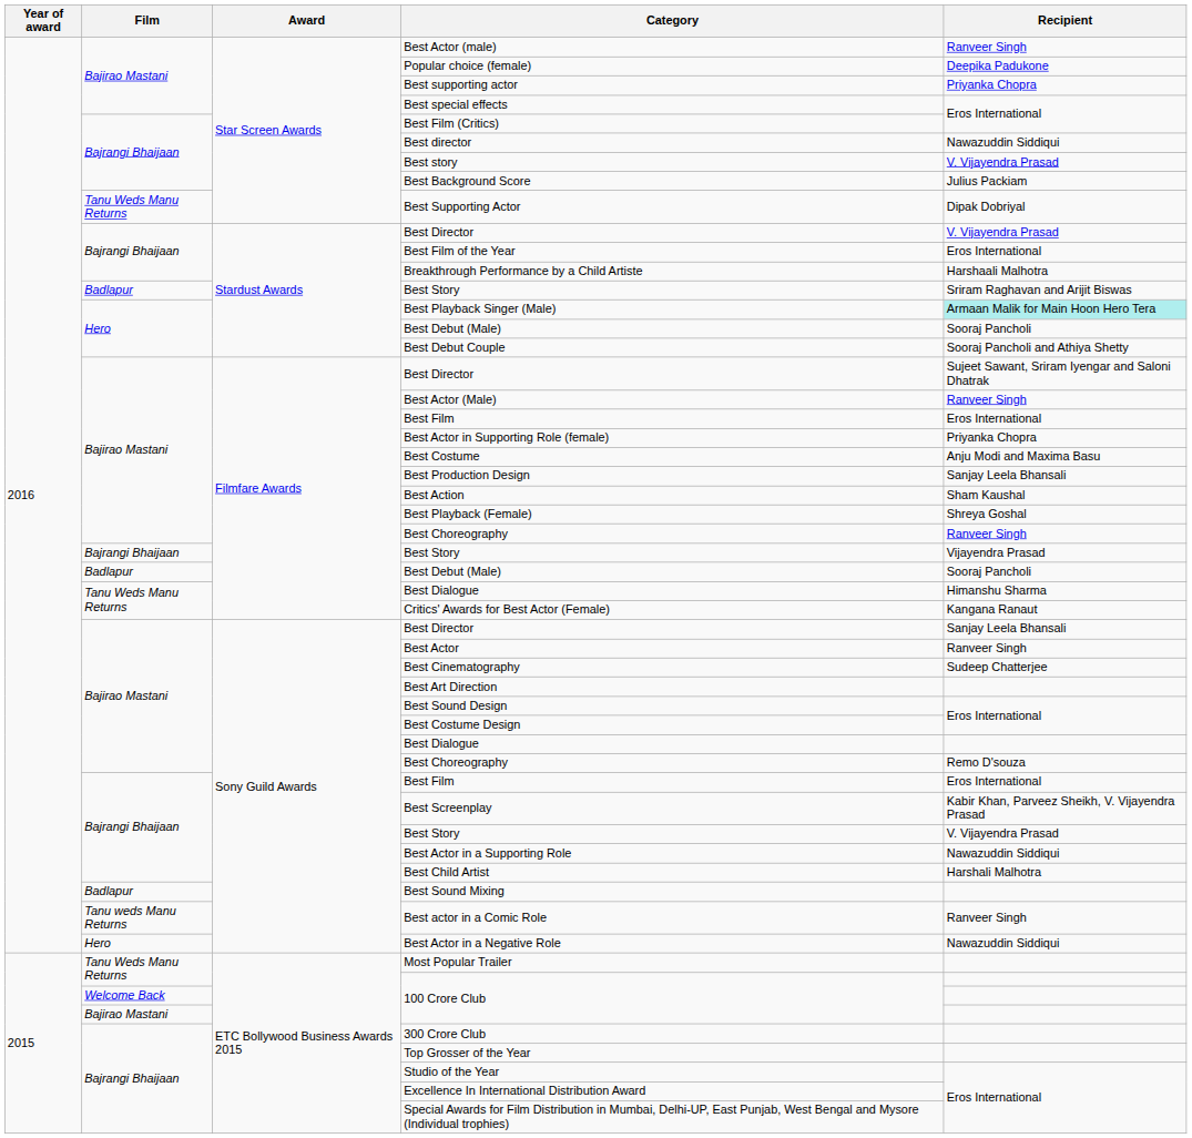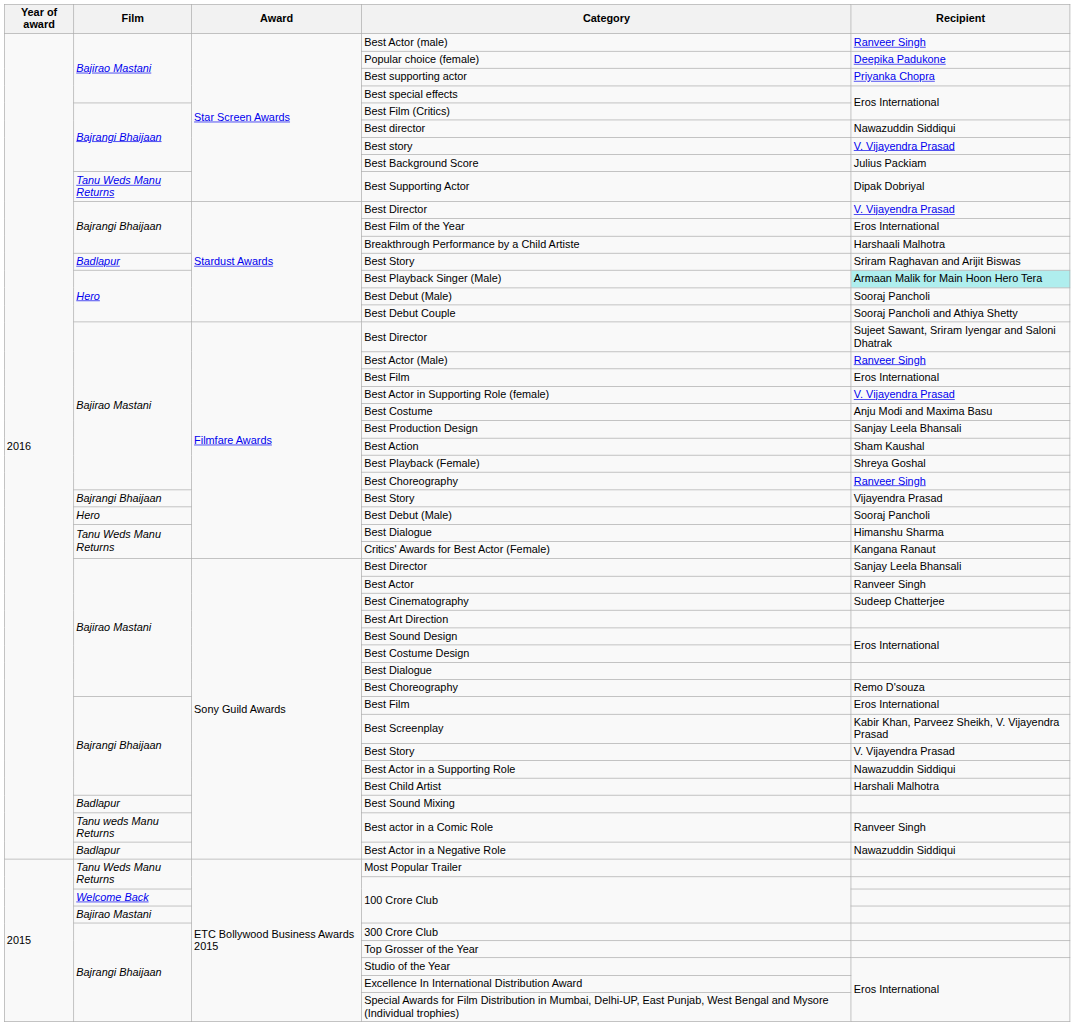 <table class="wikitable">
 <tr>
 <th><strong>Year of award</strong></th>
 <th><strong>Film</strong></th>
 <th><strong>Award</strong></th>
 <th><strong>Category</strong></th>
 <th><strong>Recipient</strong></th>
 </tr>
 <tr>
 <td rowspan="45">2016</td>
 <td rowspan="4"><em><a href='#'>Bajirao Mastani</a></em></td>
 <td rowspan="9"><a href='#'>Star Screen Awards</a></td>
 <td>Best Actor (male)</td>
 <td><a href='#'>Ranveer Singh</a></td>
 </tr>
 <tr>
 <td>Popular choice (female)</td>
 <td><a href='#'>Deepika Padukone</a></td>
 </tr>
 <tr>
 <td>Best supporting actor</td>
 <td><a href='#'>Priyanka Chopra</a></td>
 </tr>
 <tr>
 <td>Best special effects</td>
 <td rowspan="2">Eros International</td>
 </tr>
 <tr>
 <td rowspan="4"><em><a href='#'>Bajrangi Bhaijaan</a></em></td>
 <td>Best Film (Critics)</td>
 </tr>
 <tr>
 <td>Best director</td>
 <td>Nawazuddin Siddiqui</td>
 </tr>
 <tr>
 <td>Best story</td>
 <td><a href='#'>V. Vijayendra Prasad</a></td>
 </tr>
 <tr>
 <td>Best Background Score</td>
 <td>Julius Packiam</td>
 </tr>
 <tr>
 <td><em><a href='#'>Tanu Weds Manu Returns</a></em></td>
 <td>Best Supporting Actor</td>
 <td>Dipak Dobriyal</td>
 </tr>
 <tr>
 <td rowspan="3"><em>Bajrangi Bhaijaan</em></td>
 <td rowspan="7"><a href='#'>Stardust Awards</a></td>
 <td>Best Director</td>
 <td><a href='#'>V. Vijayendra Prasad</a></td>
 </tr>
 <tr>
 <td>Best Film of the Year</td>
 <td>Eros International</td>
 </tr>
 <tr>
 <td>Breakthrough Performance by a Child Artiste</td>
 <td>Harshaali Malhotra</td>
 </tr>
 <tr>
 <td><em><a href='#'>Badlapur</a></em></td>
 <td>Best Story</td>
 <td>Sriram Raghavan and Arijit Biswas</td>
 </tr>
 <tr>
 <td rowspan="3"><em><a href='#'>Hero</a></em></td>
 <td>Best Playback Singer (Male)</td>
 <td style="background: paleturquoise;">Armaan Malik for Main Hoon Hero Tera</td>
 </tr>
 <tr>
 <td>Best Debut (Male)</td>
 <td>Sooraj Pancholi</td>
 </tr>
 <tr>
 <td>Best Debut Couple</td>
 <td>Sooraj Pancholi and Athiya Shetty</td>
 </tr>
 <tr>
 <td rowspan="9"><em>Bajirao Mastani</em></td>
 <td rowspan="13"><a href='#'>Filmfare Awards</a></td>
 <td>Best Director</td>
 <td>Sujeet Sawant, Sriram Iyengar and Saloni Dhatrak</td>
 </tr>
 <tr>
 <td>Best Actor (Male)</td>
 <td><a href='#'>Ranveer Singh</a></td>
 </tr>
 <tr>
 <td>Best Film</td>
 <td>Eros International</td>
 </tr>
 <tr>
 <td>Best Actor in Supporting Role (female)</td>
-<td>Priyanka Chopra</td>
+<td><a href='#'>V. Vijayendra Prasad</a></td>
 </tr>
 <tr>
 <td>Best Costume</td>
 <td>Anju Modi and Maxima Basu</td>
 </tr>
 <tr>
 <td>Best Production Design</td>
 <td>Sanjay Leela Bhansali</td>
 </tr>
 <tr>
 <td>Best Action</td>
 <td>Sham Kaushal</td>
 </tr>
 <tr>
 <td>Best Playback (Female)</td>
 <td>Shreya Goshal</td>
 </tr>
 <tr>
 <td>Best Choreography</td>
 <td><a href='#'>Ranveer Singh</a></td>
 </tr>
 <tr>
 <td><em>Bajrangi Bhaijaan</em></td>
 <td>Best Story</td>
 <td>Vijayendra Prasad</td>
 </tr>
 <tr>
-<td><em>Badlapur</em></td>
+<td><em>Hero</em></td>
 <td>Best Debut (Male)</td>
 <td>Sooraj Pancholi</td>
 </tr>
 <tr>
 <td rowspan="2"><em>Tanu Weds Manu Returns</em></td>
 <td>Best Dialogue</td>
 <td>Himanshu Sharma</td>
 </tr>
 <tr>
 <td>Critics' Awards for Best Actor (Female)</td>
 <td>Kangana Ranaut</td>
 </tr>
 <tr>
 <td rowspan="8"><em>Bajirao Mastani</em></td>
 <td rowspan="16">Sony Guild Awards</td>
 <td>Best Director</td>
 <td>Sanjay Leela Bhansali</td>
 </tr>
 <tr>
 <td>Best Actor</td>
 <td>Ranveer Singh</td>
 </tr>
 <tr>
 <td>Best Cinematography</td>
 <td>Sudeep Chatterjee</td>
 </tr>
 <tr>
 <td>Best Art Direction</td>
 <td></td>
 </tr>
 <tr>
 <td>Best Sound Design</td>
 <td rowspan="2">Eros International</td>
 </tr>
 <tr>
 <td>Best Costume Design</td>
 </tr>
 <tr>
 <td>Best Dialogue</td>
 <td></td>
 </tr>
 <tr>
 <td>Best Choreography</td>
 <td>Remo D'souza</td>
 </tr>
 <tr>
 <td rowspan="5"><em>Bajrangi Bhaijaan</em></td>
 <td>Best Film</td>
 <td>Eros International</td>
 </tr>
 <tr>
 <td>Best Screenplay</td>
 <td>Kabir Khan, Parveez Sheikh, V. Vijayendra Prasad</td>
 </tr>
 <tr>
 <td>Best Story</td>
 <td>V. Vijayendra Prasad</td>
 </tr>
 <tr>
 <td>Best Actor in a Supporting Role</td>
 <td>Nawazuddin Siddiqui</td>
 </tr>
 <tr>
 <td>Best Child Artist</td>
 <td>Harshali Malhotra</td>
 </tr>
 <tr>
 <td><em>Badlapur</em></td>
 <td>Best Sound Mixing</td>
 </tr>
 <tr>
 <td><em>Tanu weds Manu Returns</em></td>
 <td>Best actor in a Comic Role</td>
 <td>Ranveer Singh</td>
 </tr>
 <tr>
-<td><em>Hero</em></td>
+<td><em>Badlapur</em></td>
 <td>Best Actor in a Negative Role</td>
 <td>Nawazuddin Siddiqui</td>
 </tr>
 <tr>
 <td rowspan="9">2015</td>
 <td rowspan="2"><em>Tanu Weds Manu Returns</em></td>
 <td rowspan="9">ETC Bollywood Business Awards 2015</td>
 <td>Most Popular Trailer</td>
 <td></td>
 </tr>
 <tr>
 <td rowspan="3">100 Crore Club</td>
 <td></td>
 </tr>
 <tr>
 <td><em><a href='#'>Welcome Back</a></em></td>
 <td></td>
 </tr>
 <tr>
 <td><em>Bajirao Mastani</em></td>
 <td></td>
 </tr>
 <tr>
 <td rowspan="5"><em>Bajrangi Bhaijaan</em></td>
 <td>300 Crore Club</td>
 <td></td>
 </tr>
 <tr>
 <td>Top Grosser of the Year</td>
 <td></td>
 </tr>
 <tr>
 <td>Studio of the Year</td>
 <td rowspan="3">Eros International</td>
 </tr>
 <tr>
 <td>Excellence In International Distribution Award</td>
 </tr>
 <tr>
 <td>Special Awards for Film Distribution in Mumbai, Delhi-UP, East Punjab, West Bengal and Mysore (Individual trophies)</td>
 </tr>
 </table>
